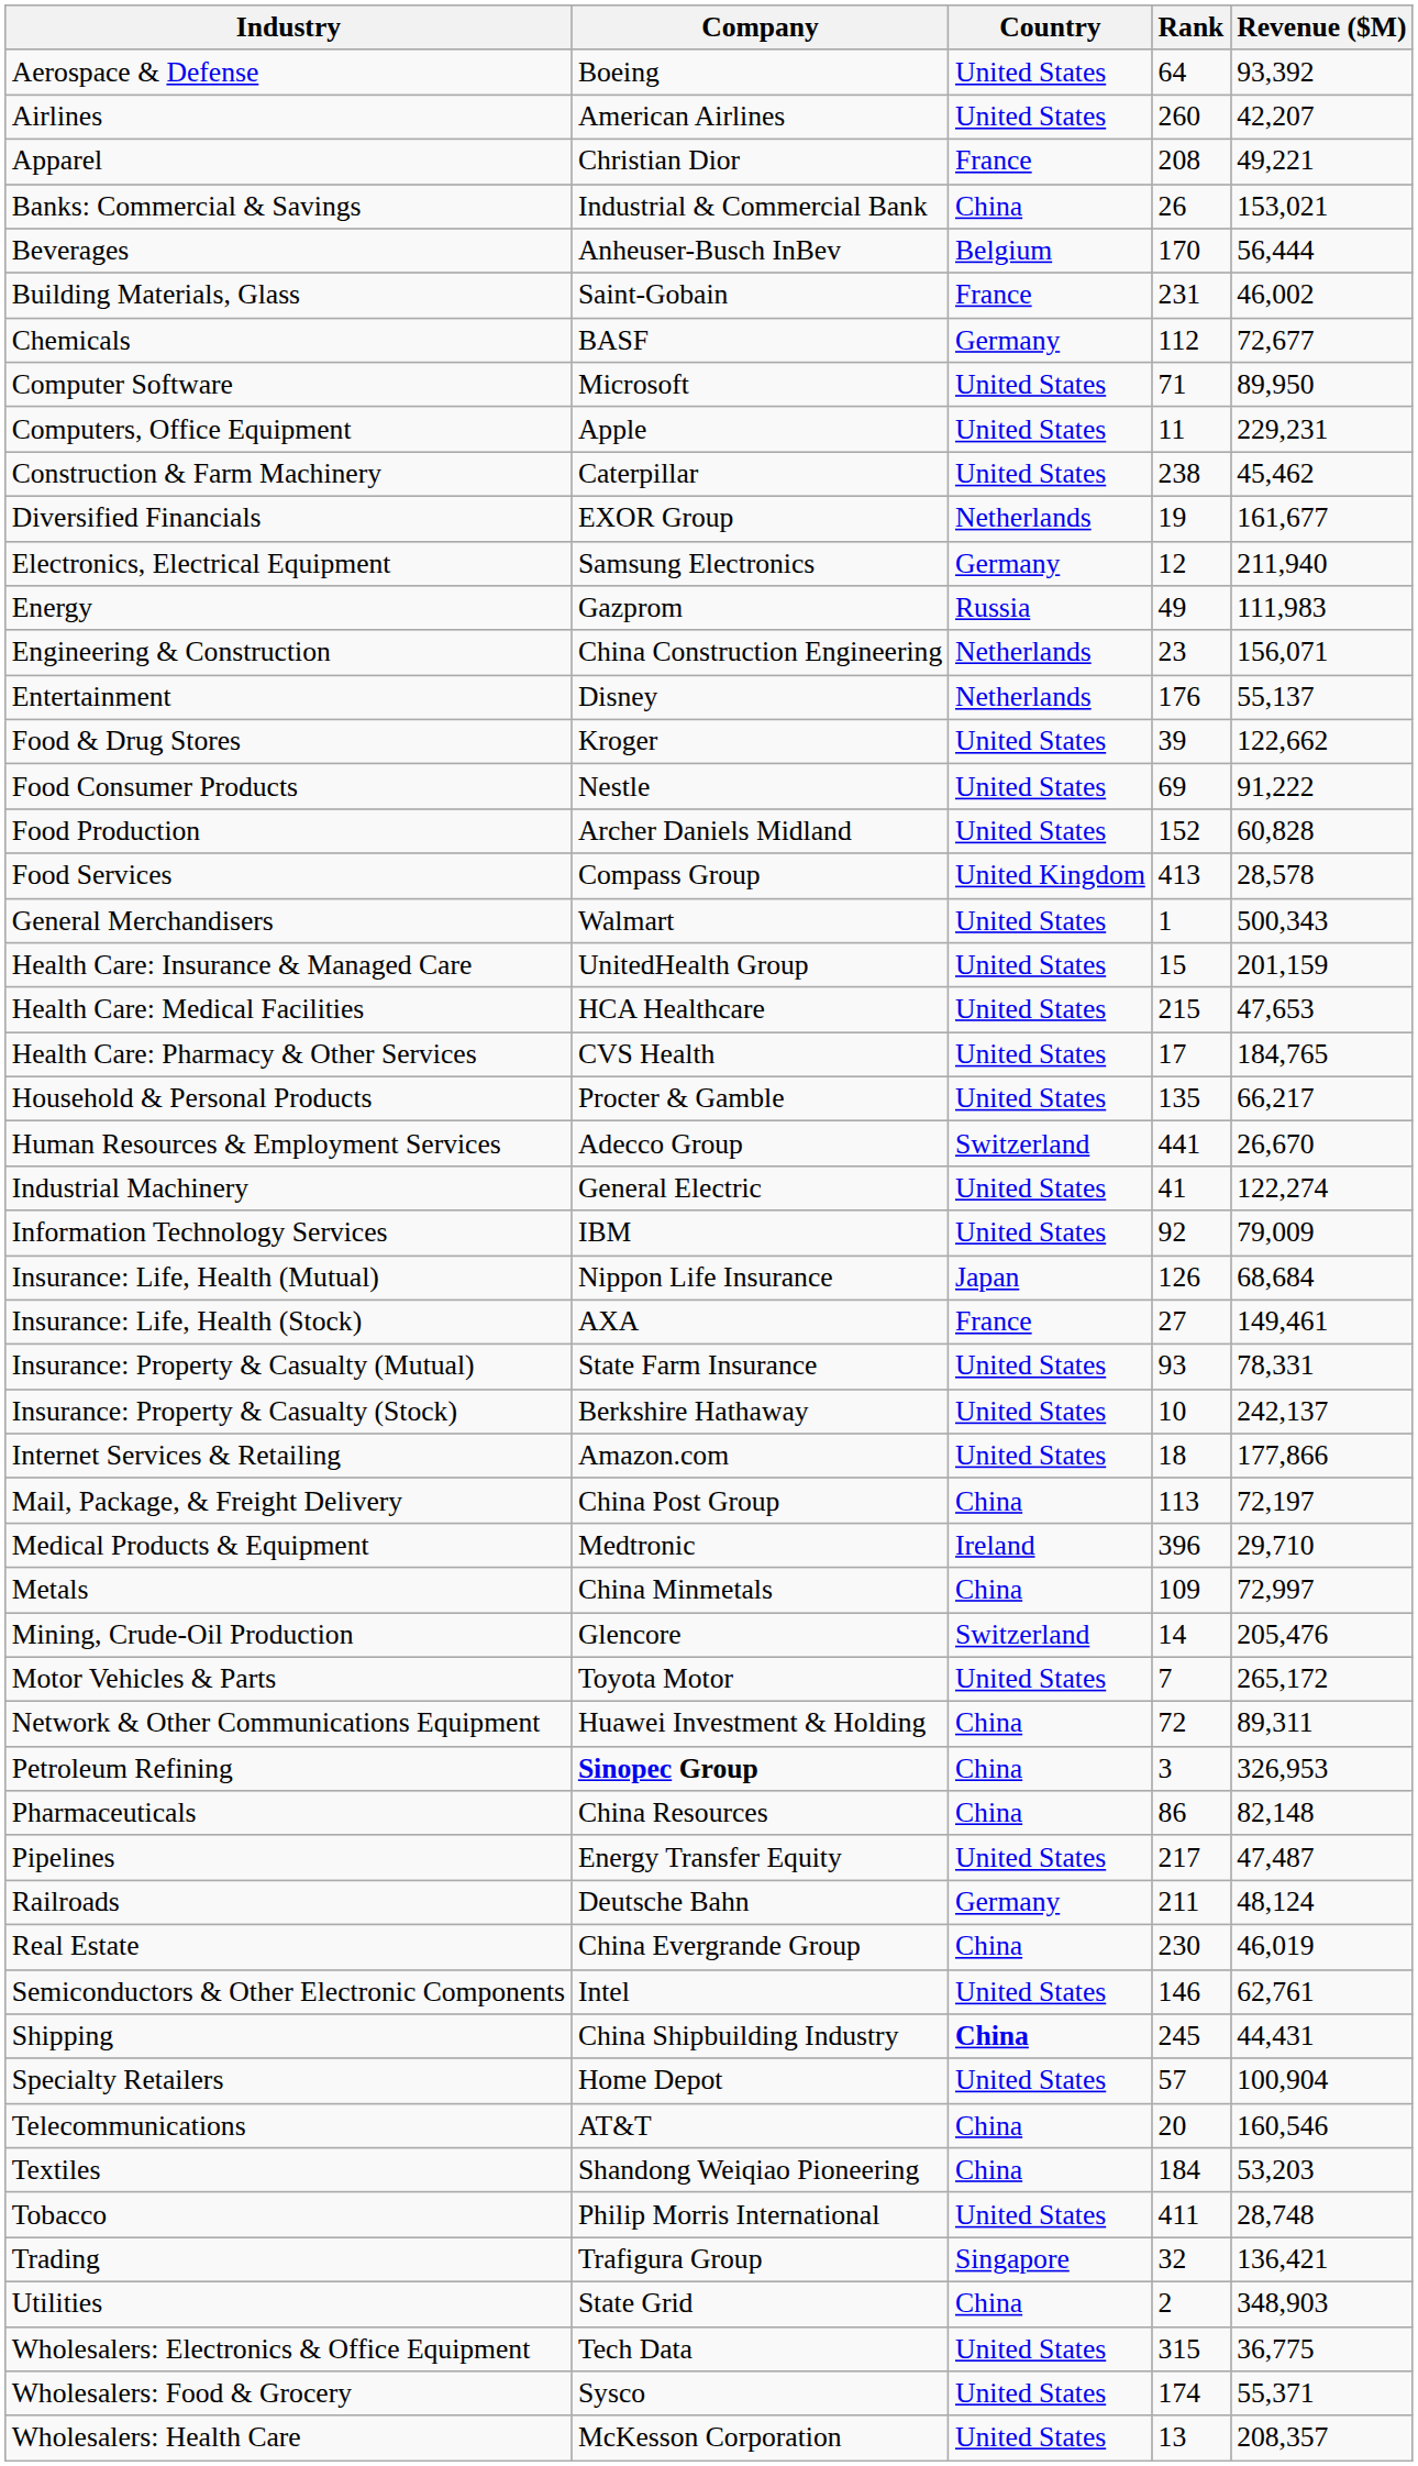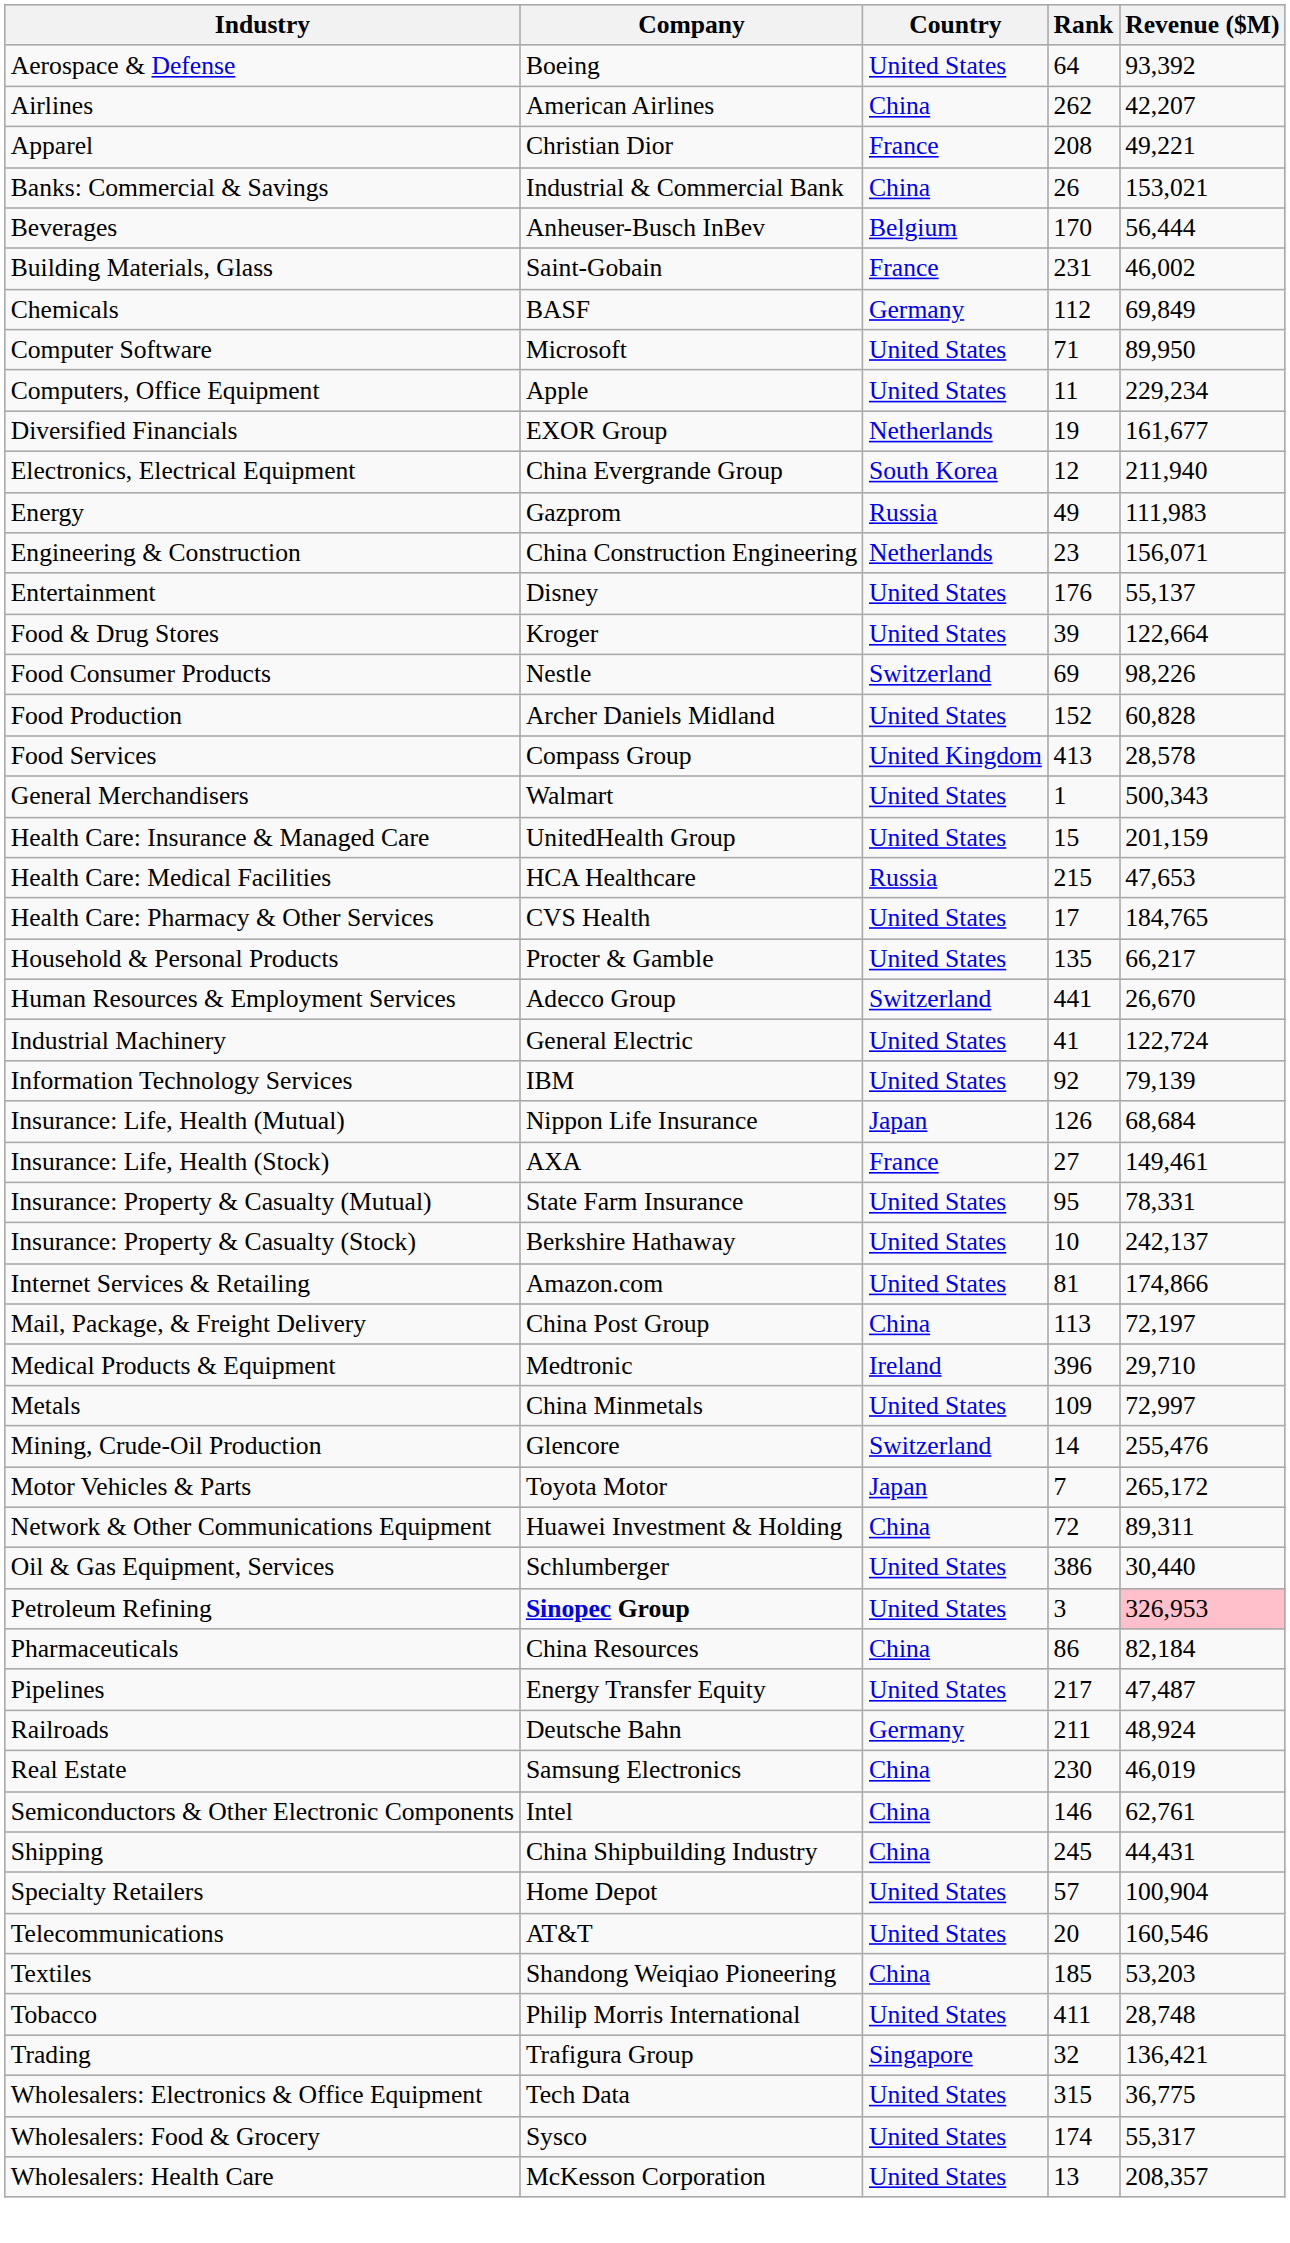 <table class="wikitable sortable">
 <tr>
 <th>Industry</th>
 <th>Company</th>
 <th>Country</th>
 <th>Rank</th>
 <th>Revenue ($M)</th>
 </tr>
 <tr>
 <td>Aerospace & <a href='#'>Defense</a></td>
 <td>Boeing</td>
 <td> <a href='#'>United States</a></td>
 <td>64</td>
 <td>93,392</td>
 </tr>
 <tr>
 <td>Airlines</td>
 <td>American Airlines</td>
-<td> <a href='#'>United States</a></td>
-<td>260</td>
+<td> <a href='#'>China</a></td>
+<td>262</td>
 <td>42,207</td>
 </tr>
 <tr>
 <td>Apparel</td>
 <td>Christian Dior</td>
 <td> <a href='#'>France</a></td>
 <td>208</td>
 <td>49,221</td>
 </tr>
 <tr>
 <td>Banks: Commercial & Savings</td>
 <td>Industrial & Commercial Bank</td>
 <td> <a href='#'>China</a></td>
 <td>26</td>
 <td>153,021</td>
 </tr>
 <tr>
 <td>Beverages</td>
 <td>Anheuser-Busch InBev</td>
 <td> <a href='#'>Belgium</a></td>
 <td>170</td>
 <td>56,444</td>
 </tr>
 <tr>
 <td>Building Materials, Glass</td>
 <td>Saint-Gobain</td>
 <td> <a href='#'>France</a></td>
 <td>231</td>
 <td>46,002</td>
 </tr>
 <tr>
 <td>Chemicals</td>
 <td>BASF</td>
 <td> <a href='#'>Germany</a></td>
 <td>112</td>
-<td>72,677</td>
+<td>69,849</td>
 </tr>
 <tr>
 <td>Computer Software</td>
 <td>Microsoft</td>
 <td> <a href='#'>United States</a></td>
 <td>71</td>
 <td>89,950</td>
 </tr>
 <tr>
 <td>Computers, Office Equipment</td>
 <td>Apple</td>
 <td> <a href='#'>United States</a></td>
 <td>11</td>
-<td>229,231</td>
-</tr>
-<tr>
-<td>Construction & Farm Machinery</td>
-<td>Caterpillar</td>
-<td> <a href='#'>United States</a></td>
-<td>238</td>
-<td>45,462</td>
+<td>229,234</td>
 </tr>
 <tr>
 <td>Diversified Financials</td>
 <td>EXOR Group</td>
 <td> <a href='#'>Netherlands</a></td>
 <td>19</td>
 <td>161,677</td>
 </tr>
 <tr>
 <td>Electronics, Electrical Equipment</td>
-<td>Samsung Electronics</td>
-<td> <a href='#'>Germany</a></td>
+<td>China Evergrande Group</td>
+<td> <a href='#'>South Korea</a></td>
 <td>12</td>
 <td>211,940</td>
 </tr>
 <tr>
 <td>Energy</td>
 <td>Gazprom</td>
 <td> <a href='#'>Russia</a></td>
 <td>49</td>
 <td>111,983</td>
 </tr>
 <tr>
 <td>Engineering & Construction</td>
 <td>China Construction Engineering</td>
 <td> <a href='#'>Netherlands</a></td>
 <td>23</td>
 <td>156,071</td>
 </tr>
 <tr>
 <td>Entertainment</td>
 <td>Disney</td>
-<td> <a href='#'>Netherlands</a></td>
+<td> <a href='#'>United States</a></td>
 <td>176</td>
 <td>55,137</td>
 </tr>
 <tr>
 <td>Food & Drug Stores</td>
 <td>Kroger</td>
 <td> <a href='#'>United States</a></td>
 <td>39</td>
-<td>122,662</td>
+<td>122,664</td>
 </tr>
 <tr>
 <td>Food Consumer Products</td>
 <td>Nestle</td>
-<td> <a href='#'>United States</a></td>
+<td> <a href='#'>Switzerland</a></td>
 <td>69</td>
-<td>91,222</td>
+<td>98,226</td>
 </tr>
 <tr>
 <td>Food Production</td>
 <td>Archer Daniels Midland</td>
 <td> <a href='#'>United States</a></td>
 <td>152</td>
 <td>60,828</td>
 </tr>
 <tr>
 <td>Food Services</td>
 <td>Compass Group</td>
 <td> <a href='#'>United Kingdom</a></td>
 <td>413</td>
 <td>28,578</td>
 </tr>
 <tr>
 <td>General Merchandisers</td>
 <td>Walmart</td>
 <td> <a href='#'>United States</a></td>
 <td>1</td>
 <td>500,343</td>
 </tr>
 <tr>
 <td>Health Care: Insurance & Managed Care</td>
 <td>UnitedHealth Group</td>
 <td> <a href='#'>United States</a></td>
 <td>15</td>
 <td>201,159</td>
 </tr>
 <tr>
 <td>Health Care: Medical Facilities</td>
 <td>HCA Healthcare</td>
-<td> <a href='#'>United States</a></td>
+<td> <a href='#'>Russia</a></td>
 <td>215</td>
 <td>47,653</td>
 </tr>
 <tr>
 <td>Health Care: Pharmacy & Other Services</td>
 <td>CVS Health</td>
 <td> <a href='#'>United States</a></td>
 <td>17</td>
 <td>184,765</td>
 </tr>
 <tr>
 <td>Household & Personal Products</td>
 <td>Procter & Gamble</td>
 <td> <a href='#'>United States</a></td>
 <td>135</td>
 <td>66,217</td>
 </tr>
 <tr>
 <td>Human Resources & Employment Services</td>
 <td>Adecco Group</td>
 <td> <a href='#'>Switzerland</a></td>
 <td>441</td>
 <td>26,670</td>
 </tr>
 <tr>
 <td>Industrial Machinery</td>
 <td>General Electric</td>
 <td> <a href='#'>United States</a></td>
 <td>41</td>
-<td>122,274</td>
+<td>122,724</td>
 </tr>
 <tr>
 <td>Information Technology Services</td>
 <td>IBM</td>
 <td> <a href='#'>United States</a></td>
 <td>92</td>
-<td>79,009</td>
+<td>79,139</td>
 </tr>
 <tr>
 <td>Insurance: Life, Health (Mutual)</td>
 <td>Nippon Life Insurance</td>
 <td> <a href='#'>Japan</a></td>
 <td>126</td>
 <td>68,684</td>
 </tr>
 <tr>
 <td>Insurance: Life, Health (Stock)</td>
 <td>AXA</td>
 <td> <a href='#'>France</a></td>
 <td>27</td>
 <td>149,461</td>
 </tr>
 <tr>
 <td>Insurance: Property & Casualty (Mutual)</td>
 <td>State Farm Insurance</td>
 <td> <a href='#'>United States</a></td>
-<td>93</td>
+<td>95</td>
 <td>78,331</td>
 </tr>
 <tr>
 <td>Insurance: Property & Casualty (Stock)</td>
 <td>Berkshire Hathaway</td>
 <td> <a href='#'>United States</a></td>
 <td>10</td>
 <td>242,137</td>
 </tr>
 <tr>
 <td>Internet Services & Retailing</td>
 <td>Amazon.com</td>
 <td> <a href='#'>United States</a></td>
-<td>18</td>
-<td>177,866</td>
+<td>81</td>
+<td>174,866</td>
 </tr>
 <tr>
 <td>Mail, Package, & Freight Delivery</td>
 <td>China Post Group</td>
 <td> <a href='#'>China</a></td>
 <td>113</td>
 <td>72,197</td>
 </tr>
 <tr>
 <td>Medical Products & Equipment</td>
 <td>Medtronic</td>
 <td> <a href='#'>Ireland</a></td>
 <td>396</td>
 <td>29,710</td>
 </tr>
 <tr>
 <td>Metals</td>
 <td>China Minmetals</td>
-<td> <a href='#'>China</a></td>
+<td> <a href='#'>United States</a></td>
 <td>109</td>
 <td>72,997</td>
 </tr>
 <tr>
 <td>Mining, Crude-Oil Production</td>
 <td>Glencore</td>
 <td> <a href='#'>Switzerland</a></td>
 <td>14</td>
-<td>205,476</td>
+<td>255,476</td>
 </tr>
 <tr>
 <td>Motor Vehicles & Parts</td>
 <td>Toyota Motor</td>
-<td> <a href='#'>United States</a></td>
+<td> <a href='#'>Japan</a></td>
 <td>7</td>
 <td>265,172</td>
 </tr>
 <tr>
 <td>Network & Other Communications Equipment</td>
 <td>Huawei Investment & Holding</td>
 <td> <a href='#'>China</a></td>
 <td>72</td>
 <td>89,311</td>
 </tr>
 <tr>
+<td>Oil & Gas Equipment, Services</td>
+<td>Schlumberger</td>
+<td> <a href='#'>United States</a></td>
+<td>386</td>
+<td>30,440</td>
+</tr>
+<tr>
 <td>Petroleum Refining</td>
 <td><strong><a href='#'>Sinopec</a> Group</strong></td>
-<td> <a href='#'>China</a></td>
+<td> <a href='#'>United States</a></td>
 <td>3</td>
-<td>326,953</td>
+<td style="background: pink;">326,953</td>
 </tr>
 <tr>
 <td>Pharmaceuticals</td>
 <td>China Resources</td>
 <td> <a href='#'>China</a></td>
 <td>86</td>
-<td>82,148</td>
+<td>82,184</td>
 </tr>
 <tr>
 <td>Pipelines</td>
 <td>Energy Transfer Equity</td>
 <td> <a href='#'>United States</a></td>
 <td>217</td>
 <td>47,487</td>
 </tr>
 <tr>
 <td>Railroads</td>
 <td>Deutsche Bahn</td>
 <td> <a href='#'>Germany</a></td>
 <td>211</td>
-<td>48,124</td>
+<td>48,924</td>
 </tr>
 <tr>
 <td>Real Estate</td>
-<td>China Evergrande Group</td>
+<td>Samsung Electronics</td>
 <td> <a href='#'>China</a></td>
 <td>230</td>
 <td>46,019</td>
 </tr>
 <tr>
 <td>Semiconductors & Other Electronic Components</td>
 <td>Intel</td>
-<td> <a href='#'>United States</a></td>
+<td> <a href='#'>China</a></td>
 <td>146</td>
 <td>62,761</td>
 </tr>
 <tr>
 <td>Shipping</td>
 <td>China Shipbuilding Industry</td>
-<td><strong> <a href='#'>China</a></strong></td>
+<td> <a href='#'>China</a></td>
 <td>245</td>
 <td>44,431</td>
 </tr>
 <tr>
 <td>Specialty Retailers</td>
 <td>Home Depot</td>
 <td> <a href='#'>United States</a></td>
 <td>57</td>
 <td>100,904</td>
 </tr>
 <tr>
 <td>Telecommunications</td>
 <td>AT&T</td>
-<td> <a href='#'>China</a></td>
+<td> <a href='#'>United States</a></td>
 <td>20</td>
 <td>160,546</td>
 </tr>
 <tr>
 <td>Textiles</td>
 <td>Shandong Weiqiao Pioneering</td>
 <td> <a href='#'>China</a></td>
-<td>184</td>
+<td>185</td>
 <td>53,203</td>
 </tr>
 <tr>
 <td>Tobacco</td>
 <td>Philip Morris International</td>
 <td> <a href='#'>United States</a></td>
 <td>411</td>
 <td>28,748</td>
 </tr>
 <tr>
 <td>Trading</td>
 <td>Trafigura Group</td>
 <td> <a href='#'>Singapore</a></td>
 <td>32</td>
 <td>136,421</td>
 </tr>
 <tr>
-<td>Utilities</td>
-<td>State Grid</td>
-<td> <a href='#'>China</a></td>
-<td>2</td>
-<td>348,903</td>
-</tr>
-<tr>
 <td>Wholesalers: Electronics & Office Equipment</td>
 <td>Tech Data</td>
 <td> <a href='#'>United States</a></td>
 <td>315</td>
 <td>36,775</td>
 </tr>
 <tr>
 <td>Wholesalers: Food & Grocery</td>
 <td>Sysco</td>
 <td> <a href='#'>United States</a></td>
 <td>174</td>
-<td>55,371</td>
+<td>55,317</td>
 </tr>
 <tr>
 <td>Wholesalers: Health Care</td>
 <td>McKesson Corporation</td>
 <td> <a href='#'>United States</a></td>
 <td>13</td>
 <td>208,357</td>
 </tr>
 </table>
